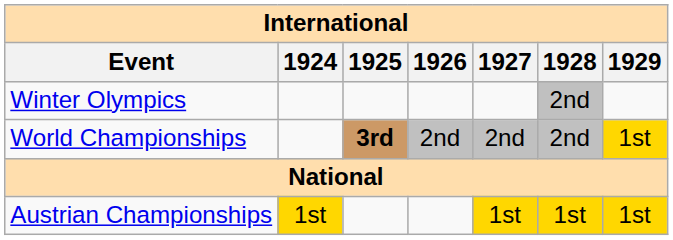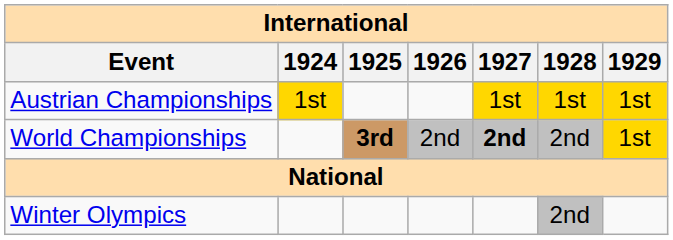 <table class="wikitable" style="text-align:center">
 <tr>
 <th style="background-color: #ffdead; " colspan=7 align=center>International</th>
 </tr>
 <tr>
 <th>Event</th>
 <th>1924</th>
 <th>1925</th>
 <th>1926</th>
 <th>1927</th>
 <th>1928</th>
 <th>1929</th>
 </tr>
 <tr>
+<td align=left><a href='#'>Austrian Championships</a></td>
+<td bgcolor=gold>1st</td>
+<td></td>
+<td></td>
+<td bgcolor=gold>1st</td>
+<td bgcolor=gold>1st</td>
+<td bgcolor=gold>1st</td>
+</tr>
+<tr>
+<td align=left><a href='#'>World Championships</a></td>
+<td></td>
+<td bgcolor=cc9966><strong>3rd</strong></td>
+<td bgcolor=silver>2nd</td>
+<td bgcolor=silver><strong>2nd</strong></td>
+<td bgcolor=silver>2nd</td>
+<td bgcolor=gold>1st</td>
+</tr>
+<tr>
+<th style="background-color: #ffdead; " colspan=7 align=center>National</th>
+</tr>
+<tr>
 <td align=left><a href='#'>Winter Olympics</a></td>
 <td></td>
 <td></td>
 <td></td>
 <td></td>
 <td bgcolor=silver>2nd</td>
 <td></td>
 </tr>
-<tr>
-<td align=left><a href='#'>World Championships</a></td>
-<td></td>
-<td bgcolor=cc9966><strong>3rd</strong></td>
-<td bgcolor=silver>2nd</td>
-<td bgcolor=silver>2nd</td>
-<td bgcolor=silver>2nd</td>
-<td bgcolor=gold>1st</td>
-</tr>
-<tr>
-<th style="background-color: #ffdead; " colspan=7 align=center>National</th>
-</tr>
-<tr>
-<td align=left><a href='#'>Austrian Championships</a></td>
-<td bgcolor=gold>1st</td>
-<td></td>
-<td></td>
-<td bgcolor=gold>1st</td>
-<td bgcolor=gold>1st</td>
-<td bgcolor=gold>1st</td>
-</tr>
 </table>
